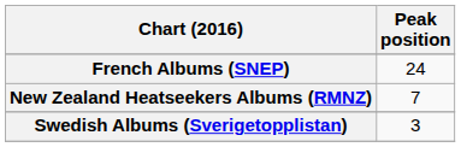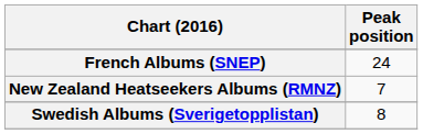 <table class="wikitable sortable plainrowheaders" style="text-align:center">
 <tr>
 <th scope="col">Chart (2016)</th>
 <th scope="col">Peak<br> position</th>
 </tr>
 <tr>
 </tr>
 <tr>
 </tr>
 <tr>
 <th scope="row">French Albums (<a href='#'>SNEP</a>)</th>
 <td>24</td>
 </tr>
 <tr>
 <th scope="row">New Zealand Heatseekers Albums (<a href='#'>RMNZ</a>)</th>
 <td>7</td>
 </tr>
 <tr>
 </tr>
 <tr>
 <th scope="row">Swedish Albums (<a href='#'>Sverigetopplistan</a>)</th>
-<td>3</td>
+<td>8</td>
 </tr>
 <tr>
 </tr>
 <tr>
 </tr>
 </table>
